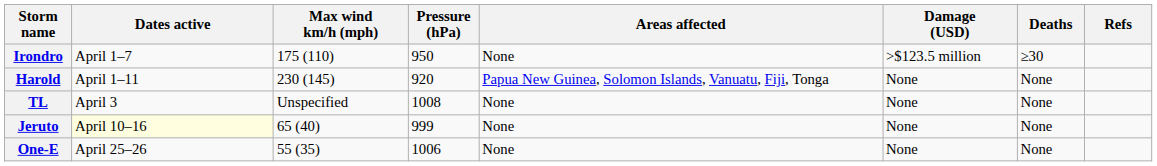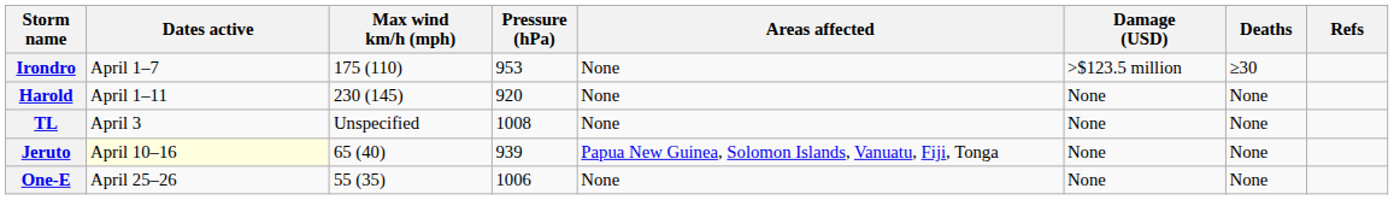 <table class="wikitable sortable">
 <tr>
 <th width="5%">Storm name</th>
 <th width="15%">Dates active</th>
 <th width="10%">Max wind<br>km/h (mph)</th>
 <th width="5%">Pressure<br>(hPa)</th>
 <th width="30%">Areas affected</th>
 <th width="10%">Damage<br>(USD)</th>
 <th width="5%">Deaths</th>
 <th width="5%">Refs</th>
 </tr>
 <tr>
 <th><a href='#'>Irondro</a></th>
 <td>April 1–7</td>
 <td>175 (110)</td>
-<td>950</td>
+<td>953</td>
 <td>None</td>
 <td>>$123.5 million</td>
 <td>≥30</td>
 <td></td>
 </tr>
 <tr>
 <th><a href='#'>Harold</a></th>
 <td>April 1–11</td>
 <td>230 (145)</td>
 <td>920</td>
-<td><a href='#'>Papua New Guinea</a>, <a href='#'>Solomon Islands</a>, <a href='#'>Vanuatu</a>, <a href='#'>Fiji</a>, Tonga</td>
+<td>None</td>
 <td>None</td>
 <td>None</td>
 <td></td>
 </tr>
 <tr>
 <th><a href='#'>TL</a></th>
 <td>April 3</td>
 <td>Unspecified</td>
 <td>1008</td>
 <td>None</td>
 <td>None</td>
 <td>None</td>
 <td></td>
 </tr>
 <tr>
 <th><a href='#'>Jeruto</a></th>
 <td style="background: lightyellow;">April 10–16</td>
 <td>65 (40)</td>
-<td>999</td>
-<td>None</td>
+<td>939</td>
+<td><a href='#'>Papua New Guinea</a>, <a href='#'>Solomon Islands</a>, <a href='#'>Vanuatu</a>, <a href='#'>Fiji</a>, Tonga</td>
 <td>None</td>
 <td>None</td>
 <td></td>
 </tr>
 <tr>
 <th><a href='#'>One-E</a></th>
 <td>April 25–26</td>
 <td>55 (35)</td>
 <td>1006</td>
 <td>None</td>
 <td>None</td>
 <td>None</td>
 <td></td>
 </tr>
 </table>
